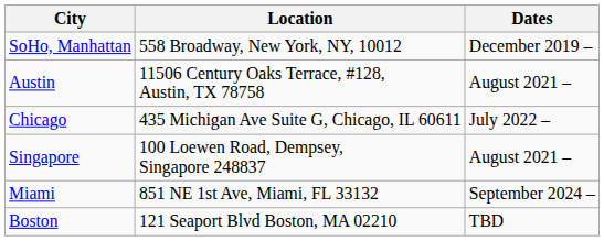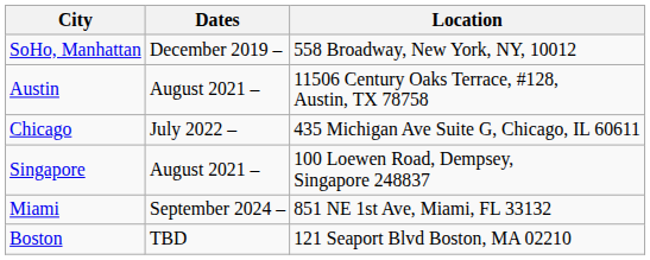 <table class="wikitable">
 <tr>
 <th>City</th>
+<th>Dates</th>
 <th>Location</th>
-<th>Dates</th>
 </tr>
 <tr>
 <td><a href='#'>SoHo, Manhattan</a></td>
+<td>December 2019 –</td>
 <td>558 Broadway, New York, NY, 10012</td>
-<td>December 2019 –</td>
 </tr>
 <tr>
 <td><a href='#'>Austin</a></td>
+<td>August 2021 –</td>
 <td>11506 Century Oaks Terrace, #128,<br>Austin, TX 78758</td>
-<td>August 2021 –</td>
 </tr>
 <tr>
 <td><a href='#'>Chicago</a></td>
+<td>July 2022 –</td>
 <td>435 Michigan Ave Suite G, Chicago, IL 60611</td>
-<td>July 2022 –</td>
 </tr>
 <tr>
 <td><a href='#'>Singapore</a></td>
+<td>August 2021 –</td>
 <td>100 Loewen Road, Dempsey,<br>Singapore 248837</td>
-<td>August 2021 –</td>
 </tr>
 <tr>
 <td><a href='#'>Miami</a></td>
+<td>September 2024 –</td>
 <td>851 NE 1st Ave, Miami, FL 33132</td>
-<td>September 2024 –</td>
 </tr>
 <tr>
 <td><a href='#'>Boston</a></td>
+<td>TBD</td>
 <td>121 Seaport Blvd Boston, MA 02210</td>
-<td>TBD</td>
 </tr>
 </table>
